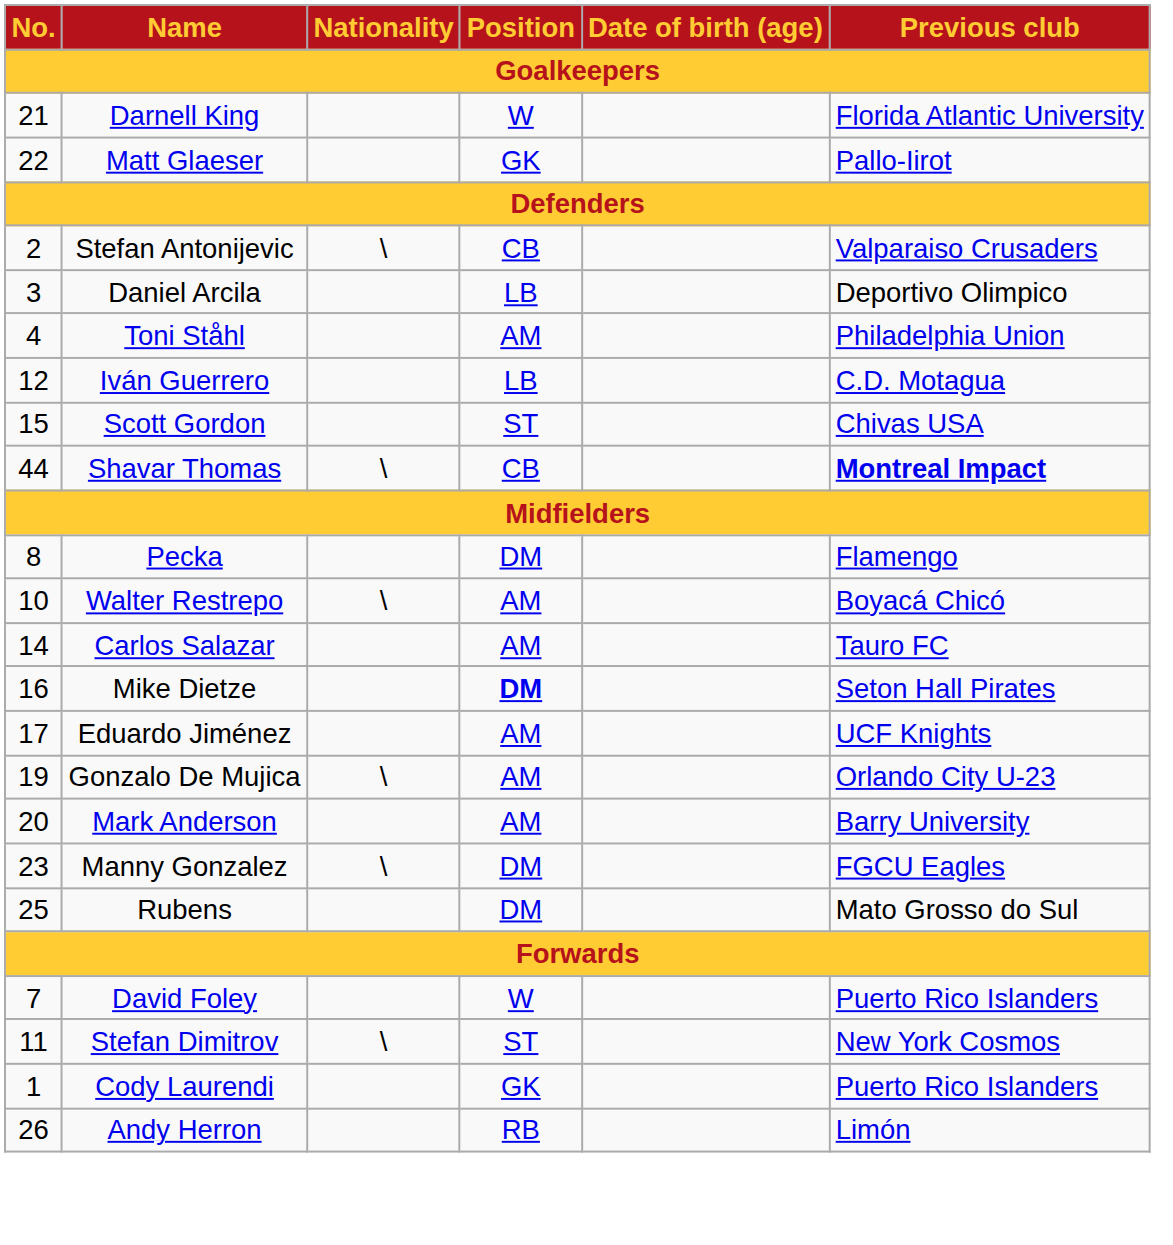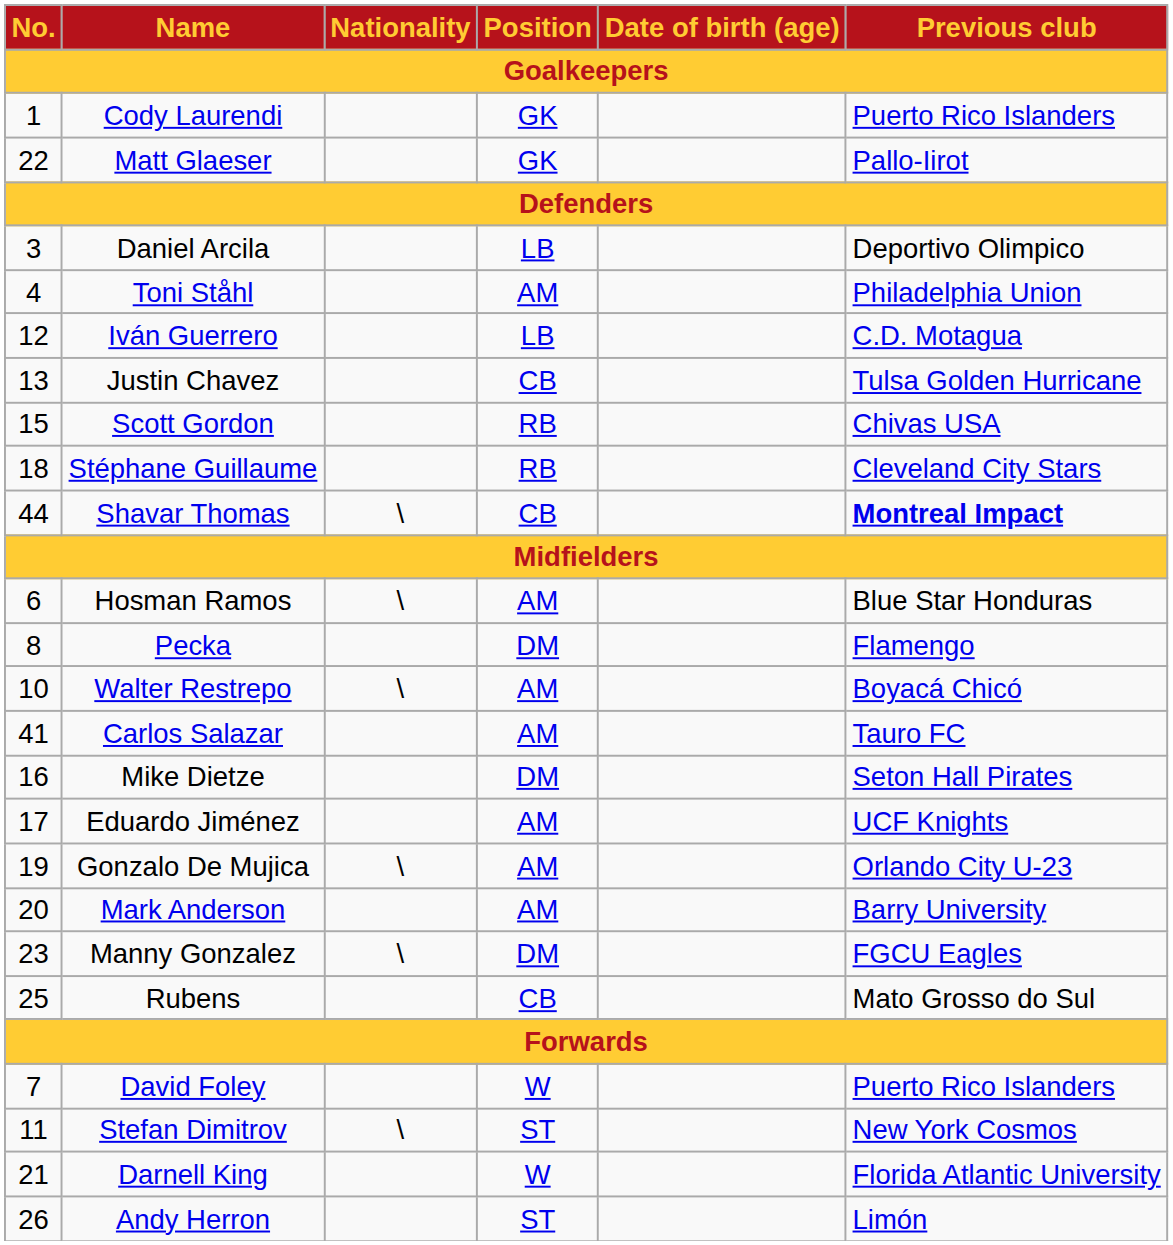 <table class="wikitable"  style="text-align:center; font-size:88%;">
 <tr>
 <th style="background:#b6121b; color:#fc3;">No.</th>
 <th style="background:#b6121b; color:#fc3;">Name</th>
 <th style="background:#b6121b; color:#fc3;">Nationality</th>
 <th style="background:#b6121b; color:#fc3;">Position</th>
 <th style="background:#b6121b; color:#fc3;">Date of birth (age)</th>
 <th style="background:#b6121b; color:#fc3;">Previous club</th>
 </tr>
 <tr>
 <th colspan="6" style="background:#fc3; color:#b6121b;">Goalkeepers</th>
 </tr>
 <tr>
-<td>21</td>
-<td><a href='#'>Darnell King</a></td>
+<td>1</td>
+<td><a href='#'>Cody Laurendi</a></td>
 <td></td>
-<td><a href='#'>W</a></td>
+<td><a href='#'>GK</a></td>
 <td></td>
-<td align="left"> <a href='#'>Florida Atlantic University</a></td>
+<td align="left"> <a href='#'>Puerto Rico Islanders</a></td>
 </tr>
 <tr>
 <td>22</td>
 <td><a href='#'>Matt Glaeser</a></td>
 <td></td>
 <td><a href='#'>GK</a></td>
 <td></td>
 <td align="left"> <a href='#'>Pallo-Iirot</a></td>
 </tr>
 <tr>
 <th colspan="6" style="background:#fc3; color:#b6121b;">Defenders</th>
-</tr>
-<tr>
-<td>2</td>
-<td>Stefan Antonijevic</td>
-<td>\</td>
-<td><a href='#'>CB</a></td>
-<td></td>
-<td align="left"> <a href='#'>Valparaiso Crusaders</a></td>
 </tr>
 <tr>
 <td>3</td>
 <td>Daniel Arcila</td>
 <td></td>
 <td><a href='#'>LB</a></td>
 <td></td>
 <td align="left"> Deportivo Olimpico</td>
 </tr>
 <tr>
 <td>4</td>
 <td><a href='#'>Toni Ståhl</a></td>
 <td></td>
 <td><a href='#'>AM</a></td>
 <td></td>
 <td align="left"> <a href='#'>Philadelphia Union</a></td>
 </tr>
 <tr>
 <td>12</td>
 <td><a href='#'>Iván Guerrero</a></td>
 <td></td>
 <td><a href='#'>LB</a></td>
 <td></td>
 <td align="left"> <a href='#'>C.D. Motagua</a></td>
 </tr>
 <tr>
+<td>13</td>
+<td>Justin Chavez</td>
+<td></td>
+<td><a href='#'>CB</a></td>
+<td></td>
+<td align="left"> <a href='#'>Tulsa Golden Hurricane</a></td>
+</tr>
+<tr>
 <td>15</td>
 <td><a href='#'>Scott Gordon</a></td>
 <td></td>
-<td><a href='#'>ST</a></td>
+<td><a href='#'>RB</a></td>
 <td></td>
 <td align="left"> <a href='#'>Chivas USA</a></td>
+</tr>
+<tr>
+<td>18</td>
+<td><a href='#'>Stéphane Guillaume</a></td>
+<td></td>
+<td><a href='#'>RB</a></td>
+<td></td>
+<td align="left"> <a href='#'>Cleveland City Stars</a></td>
 </tr>
 <tr>
 <td>44</td>
 <td><a href='#'>Shavar Thomas</a></td>
 <td>\</td>
 <td><a href='#'>CB</a></td>
 <td></td>
 <td align="left"><strong> <a href='#'>Montreal Impact</a></strong></td>
 </tr>
 <tr>
 <th colspan="6" style="background:#fc3; color:#b6121b;">Midfielders</th>
+</tr>
+<tr>
+<td>6</td>
+<td>Hosman Ramos</td>
+<td>\</td>
+<td><a href='#'>AM</a></td>
+<td></td>
+<td align="left"> Blue Star Honduras</td>
 </tr>
 <tr>
 <td>8</td>
 <td><a href='#'>Pecka</a></td>
 <td></td>
 <td><a href='#'>DM</a></td>
 <td></td>
 <td align="left"> <a href='#'>Flamengo</a></td>
 </tr>
 <tr>
 <td>10</td>
 <td><a href='#'>Walter Restrepo</a></td>
 <td>\</td>
 <td><a href='#'>AM</a></td>
 <td></td>
 <td align="left"> <a href='#'>Boyacá Chicó</a></td>
 </tr>
 <tr>
-<td>14</td>
+<td>41</td>
 <td><a href='#'>Carlos Salazar</a></td>
 <td></td>
 <td><a href='#'>AM</a></td>
 <td></td>
 <td align="left"> <a href='#'>Tauro FC</a></td>
 </tr>
 <tr>
 <td>16</td>
 <td>Mike Dietze</td>
 <td></td>
-<td><strong><a href='#'>DM</a></strong></td>
+<td><a href='#'>DM</a></td>
 <td></td>
 <td align="left"> <a href='#'>Seton Hall Pirates</a></td>
 </tr>
 <tr>
 <td>17</td>
 <td>Eduardo Jiménez</td>
 <td></td>
 <td><a href='#'>AM</a></td>
 <td></td>
 <td align="left"> <a href='#'>UCF Knights</a></td>
 </tr>
 <tr>
 <td>19</td>
 <td>Gonzalo De Mujica</td>
 <td>\</td>
 <td><a href='#'>AM</a></td>
 <td></td>
 <td align="left"> <a href='#'>Orlando City U-23</a></td>
 </tr>
 <tr>
 <td>20</td>
 <td><a href='#'>Mark Anderson</a></td>
 <td></td>
 <td><a href='#'>AM</a></td>
 <td></td>
 <td align="left"> <a href='#'>Barry University</a></td>
 </tr>
 <tr>
 <td>23</td>
 <td>Manny Gonzalez</td>
 <td>\</td>
 <td><a href='#'>DM</a></td>
 <td></td>
 <td align="left"> <a href='#'>FGCU Eagles</a></td>
 </tr>
 <tr>
 <td>25</td>
 <td>Rubens</td>
 <td></td>
-<td><a href='#'>DM</a></td>
+<td><a href='#'>CB</a></td>
 <td></td>
 <td align="left"> Mato Grosso do Sul</td>
 </tr>
 <tr>
 <th colspan="6" style="background:#fc3; color:#b6121b;">Forwards</th>
 </tr>
 <tr>
 <td>7</td>
 <td><a href='#'>David Foley</a></td>
 <td></td>
 <td><a href='#'>W</a></td>
 <td></td>
 <td align="left"> <a href='#'>Puerto Rico Islanders</a></td>
 </tr>
 <tr>
 <td>11</td>
 <td><a href='#'>Stefan Dimitrov</a></td>
 <td>\</td>
 <td><a href='#'>ST</a></td>
 <td></td>
 <td align="left"> <a href='#'>New York Cosmos</a></td>
 </tr>
 <tr>
-<td>1</td>
-<td><a href='#'>Cody Laurendi</a></td>
+<td>21</td>
+<td><a href='#'>Darnell King</a></td>
 <td></td>
-<td><a href='#'>GK</a></td>
+<td><a href='#'>W</a></td>
 <td></td>
-<td align="left"> <a href='#'>Puerto Rico Islanders</a></td>
+<td align="left"> <a href='#'>Florida Atlantic University</a></td>
 </tr>
 <tr>
 <td>26</td>
 <td><a href='#'>Andy Herron</a></td>
 <td></td>
-<td><a href='#'>RB</a></td>
+<td><a href='#'>ST</a></td>
 <td></td>
 <td align="left"> <a href='#'>Limón</a></td>
 </tr>
 </table>
